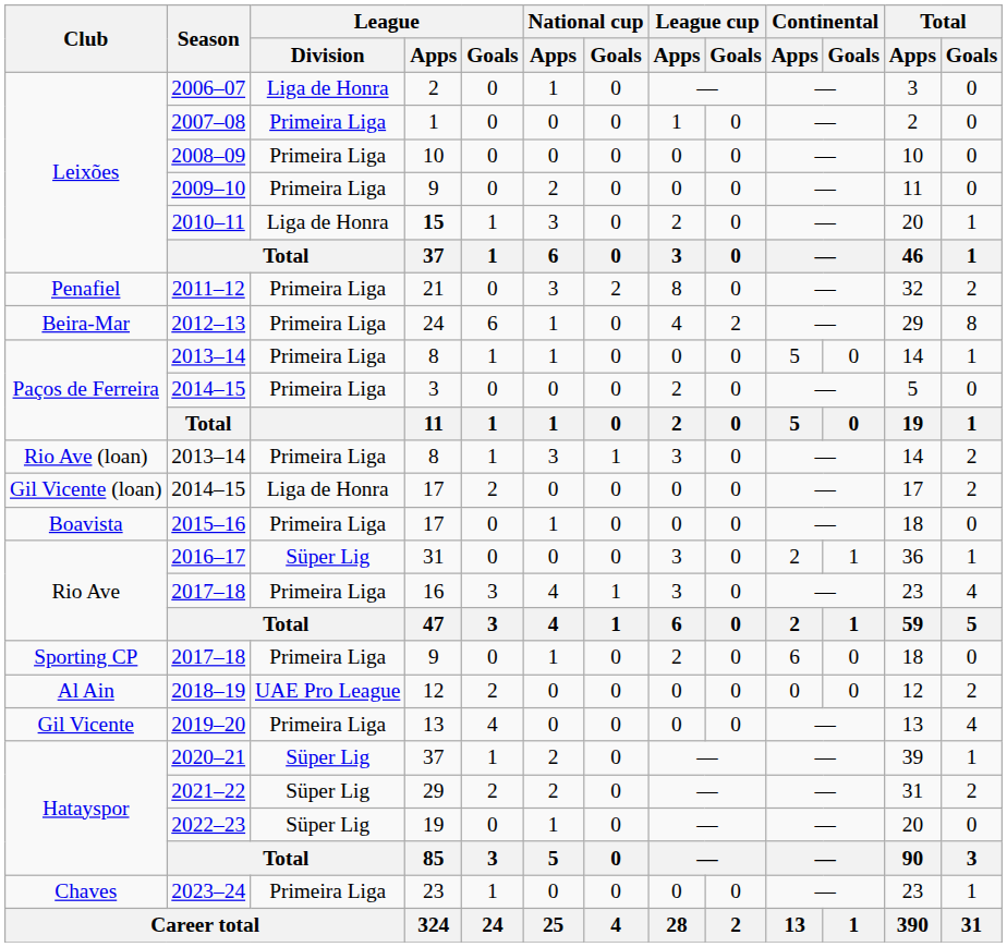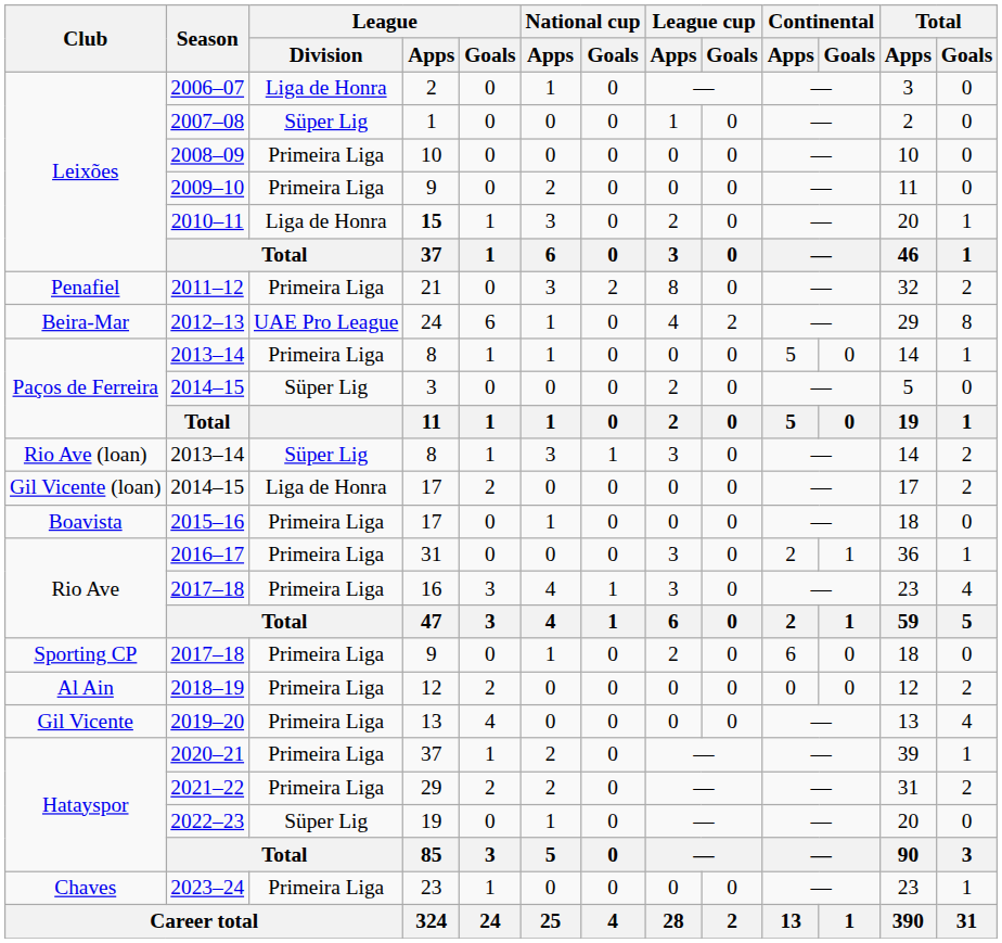 <table class="wikitable" style="text-align:center;">
 <tr>
 <th rowspan="2">Club</th>
 <th rowspan="2">Season</th>
 <th colspan="3">League</th>
 <th colspan="2">National cup</th>
 <th colspan="2">League cup</th>
 <th colspan="2">Continental</th>
 <th colspan="2">Total</th>
 </tr>
 <tr>
 <th>Division</th>
 <th>Apps</th>
 <th>Goals</th>
 <th>Apps</th>
 <th>Goals</th>
 <th>Apps</th>
 <th>Goals</th>
 <th>Apps</th>
 <th>Goals</th>
 <th>Apps</th>
 <th>Goals</th>
 </tr>
 <tr>
 <td rowspan="6" valign="center"><a href='#'>Leixões</a></td>
 <td><a href='#'>2006–07</a></td>
 <td><a href='#'>Liga de Honra</a></td>
 <td>2</td>
 <td>0</td>
 <td>1</td>
 <td>0</td>
 <td colspan="2">—</td>
 <td colspan="2">—</td>
 <td>3</td>
 <td>0</td>
 </tr>
 <tr>
 <td><a href='#'>2007–08</a></td>
-<td><a href='#'>Primeira Liga</a></td>
+<td><a href='#'>Süper Lig</a></td>
 <td>1</td>
 <td>0</td>
 <td>0</td>
 <td>0</td>
 <td>1</td>
 <td>0</td>
 <td colspan="2">—</td>
 <td>2</td>
 <td>0</td>
 </tr>
 <tr>
 <td><a href='#'>2008–09</a></td>
 <td>Primeira Liga</td>
 <td>10</td>
 <td>0</td>
 <td>0</td>
 <td>0</td>
 <td>0</td>
 <td>0</td>
 <td colspan="2">—</td>
 <td>10</td>
 <td>0</td>
 </tr>
 <tr>
 <td><a href='#'>2009–10</a></td>
 <td>Primeira Liga</td>
 <td>9</td>
 <td>0</td>
 <td>2</td>
 <td>0</td>
 <td>0</td>
 <td>0</td>
 <td colspan="2">—</td>
 <td>11</td>
 <td>0</td>
 </tr>
 <tr>
 <td><a href='#'>2010–11</a></td>
 <td>Liga de Honra</td>
 <td><strong>15</strong></td>
 <td>1</td>
 <td>3</td>
 <td>0</td>
 <td>2</td>
 <td>0</td>
 <td colspan="2">—</td>
 <td>20</td>
 <td>1</td>
 </tr>
 <tr>
 <th colspan="2">Total</th>
 <th>37</th>
 <th>1</th>
 <th>6</th>
 <th>0</th>
 <th>3</th>
 <th>0</th>
 <th colspan="2">—</th>
 <th>46</th>
 <th>1</th>
 </tr>
 <tr>
 <td rowspan="1"><a href='#'>Penafiel</a></td>
 <td><a href='#'>2011–12</a></td>
 <td>Primeira Liga</td>
 <td>21</td>
 <td>0</td>
 <td>3</td>
 <td>2</td>
 <td>8</td>
 <td>0</td>
 <td colspan="2">—</td>
 <td>32</td>
 <td>2</td>
 </tr>
 <tr>
 <td rowspan="1"><a href='#'>Beira-Mar</a></td>
 <td><a href='#'>2012–13</a></td>
-<td>Primeira Liga</td>
+<td><a href='#'>UAE Pro League</a></td>
 <td>24</td>
 <td>6</td>
 <td>1</td>
 <td>0</td>
 <td>4</td>
 <td>2</td>
 <td colspan="2">—</td>
 <td>29</td>
 <td>8</td>
 </tr>
 <tr>
 <td rowspan="3" valign="center"><a href='#'>Paços de Ferreira</a></td>
 <td><a href='#'>2013–14</a></td>
 <td>Primeira Liga</td>
 <td>8</td>
 <td>1</td>
 <td>1</td>
 <td>0</td>
 <td>0</td>
 <td>0</td>
 <td>5</td>
 <td>0</td>
 <td>14</td>
 <td>1</td>
 </tr>
 <tr>
 <td><a href='#'>2014–15</a></td>
-<td>Primeira Liga</td>
+<td>Süper Lig</td>
 <td>3</td>
 <td>0</td>
 <td>0</td>
 <td>0</td>
 <td>2</td>
 <td>0</td>
 <td colspan="2">—</td>
 <td>5</td>
 <td>0</td>
 </tr>
 <tr>
 <th>Total</th>
 <th></th>
 <th>11</th>
 <th>1</th>
 <th>1</th>
 <th>0</th>
 <th>2</th>
 <th>0</th>
 <th>5</th>
 <th>0</th>
 <th>19</th>
 <th>1</th>
 </tr>
 <tr>
 <td rowspan="1"><a href='#'>Rio Ave</a> (loan)</td>
 <td>2013–14</td>
-<td>Primeira Liga</td>
+<td><a href='#'>Süper Lig</a></td>
 <td>8</td>
 <td>1</td>
 <td>3</td>
 <td>1</td>
 <td>3</td>
 <td>0</td>
 <td colspan="2">—</td>
 <td>14</td>
 <td>2</td>
 </tr>
 <tr>
 <td rowspan="1"><a href='#'>Gil Vicente</a> (loan)</td>
 <td>2014–15</td>
 <td>Liga de Honra</td>
 <td>17</td>
 <td>2</td>
 <td>0</td>
 <td>0</td>
 <td>0</td>
 <td>0</td>
 <td colspan="2">—</td>
 <td>17</td>
 <td>2</td>
 </tr>
 <tr>
 <td rowspan="1"><a href='#'>Boavista</a></td>
 <td><a href='#'>2015–16</a></td>
 <td>Primeira Liga</td>
 <td>17</td>
 <td>0</td>
 <td>1</td>
 <td>0</td>
 <td>0</td>
 <td>0</td>
 <td colspan="2">—</td>
 <td>18</td>
 <td>0</td>
 </tr>
 <tr>
 <td rowspan="3" valign="center">Rio Ave</td>
 <td><a href='#'>2016–17</a></td>
-<td><a href='#'>Süper Lig</a></td>
+<td>Primeira Liga</td>
 <td>31</td>
 <td>0</td>
 <td>0</td>
 <td>0</td>
 <td>3</td>
 <td>0</td>
 <td>2</td>
 <td>1</td>
 <td>36</td>
 <td>1</td>
 </tr>
 <tr>
 <td><a href='#'>2017–18</a></td>
 <td>Primeira Liga</td>
 <td>16</td>
 <td>3</td>
 <td>4</td>
 <td>1</td>
 <td>3</td>
 <td>0</td>
 <td colspan="2">—</td>
 <td>23</td>
 <td>4</td>
 </tr>
 <tr>
 <th colspan="2">Total</th>
 <th>47</th>
 <th>3</th>
 <th>4</th>
 <th>1</th>
 <th>6</th>
 <th>0</th>
 <th>2</th>
 <th>1</th>
 <th>59</th>
 <th>5</th>
 </tr>
 <tr>
 <td><a href='#'>Sporting CP</a></td>
 <td><a href='#'>2017–18</a></td>
 <td>Primeira Liga</td>
 <td>9</td>
 <td>0</td>
 <td>1</td>
 <td>0</td>
 <td>2</td>
 <td>0</td>
 <td>6</td>
 <td>0</td>
 <td>18</td>
 <td>0</td>
 </tr>
 <tr>
 <td rowspan="1"><a href='#'>Al Ain</a></td>
 <td><a href='#'>2018–19</a></td>
-<td><a href='#'>UAE Pro League</a></td>
+<td>Primeira Liga</td>
 <td>12</td>
 <td>2</td>
 <td>0</td>
 <td>0</td>
 <td>0</td>
 <td>0</td>
 <td>0</td>
 <td>0</td>
 <td>12</td>
 <td>2</td>
 </tr>
 <tr>
 <td rowspan="1"><a href='#'>Gil Vicente</a></td>
 <td><a href='#'>2019–20</a></td>
 <td>Primeira Liga</td>
 <td>13</td>
 <td>4</td>
 <td>0</td>
 <td>0</td>
 <td>0</td>
 <td>0</td>
 <td colspan="2">—</td>
 <td>13</td>
 <td>4</td>
 </tr>
 <tr>
 <td rowspan="4"><a href='#'>Hatayspor</a></td>
 <td><a href='#'>2020–21</a></td>
-<td><a href='#'>Süper Lig</a></td>
+<td>Primeira Liga</td>
 <td>37</td>
 <td>1</td>
 <td>2</td>
 <td>0</td>
 <td colspan="2">—</td>
 <td colspan="2">—</td>
 <td>39</td>
 <td>1</td>
 </tr>
 <tr>
 <td><a href='#'>2021–22</a></td>
-<td>Süper Lig</td>
+<td>Primeira Liga</td>
 <td>29</td>
 <td>2</td>
 <td>2</td>
 <td>0</td>
 <td colspan="2">—</td>
 <td colspan="2">—</td>
 <td>31</td>
 <td>2</td>
 </tr>
 <tr>
 <td><a href='#'>2022–23</a></td>
 <td>Süper Lig</td>
 <td>19</td>
 <td>0</td>
 <td>1</td>
 <td>0</td>
 <td colspan="2">—</td>
 <td colspan="2">—</td>
 <td>20</td>
 <td>0</td>
 </tr>
 <tr>
 <th colspan="2">Total</th>
 <th>85</th>
 <th>3</th>
 <th>5</th>
 <th>0</th>
 <th colspan="2">—</th>
 <th colspan="2">—</th>
 <th>90</th>
 <th>3</th>
 </tr>
 <tr>
 <td><a href='#'>Chaves</a></td>
 <td><a href='#'>2023–24</a></td>
 <td>Primeira Liga</td>
 <td>23</td>
 <td>1</td>
 <td>0</td>
 <td>0</td>
 <td>0</td>
 <td>0</td>
 <td colspan="2">—</td>
 <td>23</td>
 <td>1</td>
 </tr>
 <tr>
 <th colspan="3"><strong>Career total</strong></th>
 <th>324</th>
 <th>24</th>
 <th>25</th>
 <th>4</th>
 <th>28</th>
 <th>2</th>
 <th>13</th>
 <th>1</th>
 <th>390</th>
 <th>31</th>
 </tr>
 </table>
